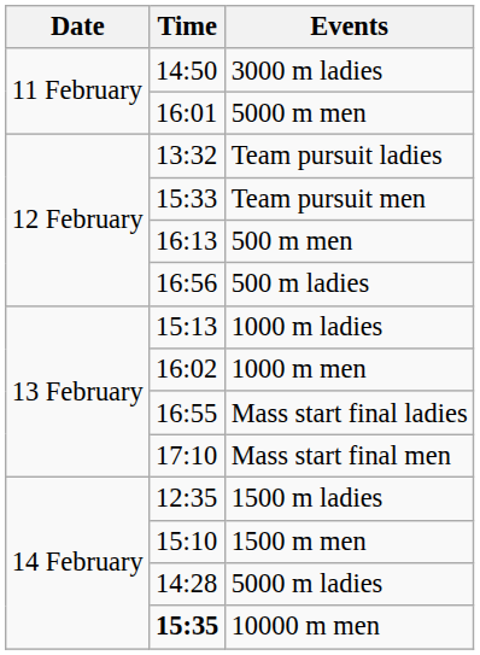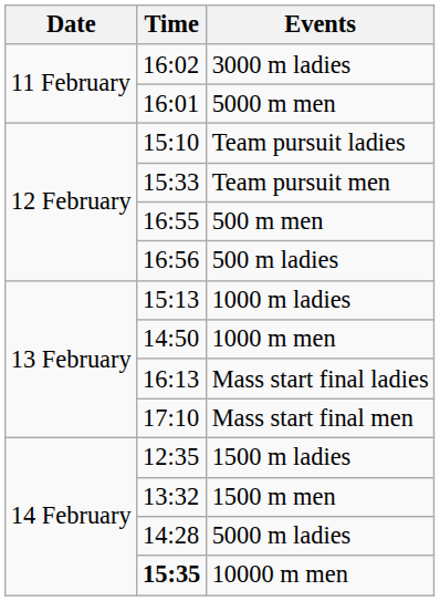 <table class="wikitable" border="1">
 <tr>
 <th>Date</th>
 <th>Time</th>
 <th>Events</th>
 </tr>
 <tr>
 <td rowspan=2>11 February</td>
-<td>14:50</td>
+<td>16:02</td>
 <td>3000 m ladies</td>
 </tr>
 <tr>
 <td>16:01</td>
 <td>5000 m men</td>
 </tr>
 <tr>
 <td rowspan=4>12 February</td>
-<td>13:32</td>
+<td>15:10</td>
 <td>Team pursuit ladies</td>
 </tr>
 <tr>
 <td>15:33</td>
 <td>Team pursuit men</td>
 </tr>
 <tr>
-<td>16:13</td>
+<td>16:55</td>
 <td>500 m men</td>
 </tr>
 <tr>
 <td>16:56</td>
 <td>500 m ladies</td>
 </tr>
 <tr>
 <td rowspan=4>13 February</td>
 <td>15:13</td>
 <td>1000 m ladies</td>
 </tr>
 <tr>
-<td>16:02</td>
+<td>14:50</td>
 <td>1000 m men</td>
 </tr>
 <tr>
-<td>16:55</td>
+<td>16:13</td>
 <td>Mass start final ladies</td>
 </tr>
 <tr>
 <td>17:10</td>
 <td>Mass start final men</td>
 </tr>
 <tr>
 <td rowspan=4>14 February</td>
 <td>12:35</td>
 <td>1500 m ladies</td>
 </tr>
 <tr>
-<td>15:10</td>
+<td>13:32</td>
 <td>1500 m men</td>
 </tr>
 <tr>
 <td>14:28</td>
 <td>5000 m ladies</td>
 </tr>
 <tr>
 <td><strong>15:35</strong></td>
 <td>10000 m men</td>
 </tr>
 </table>
